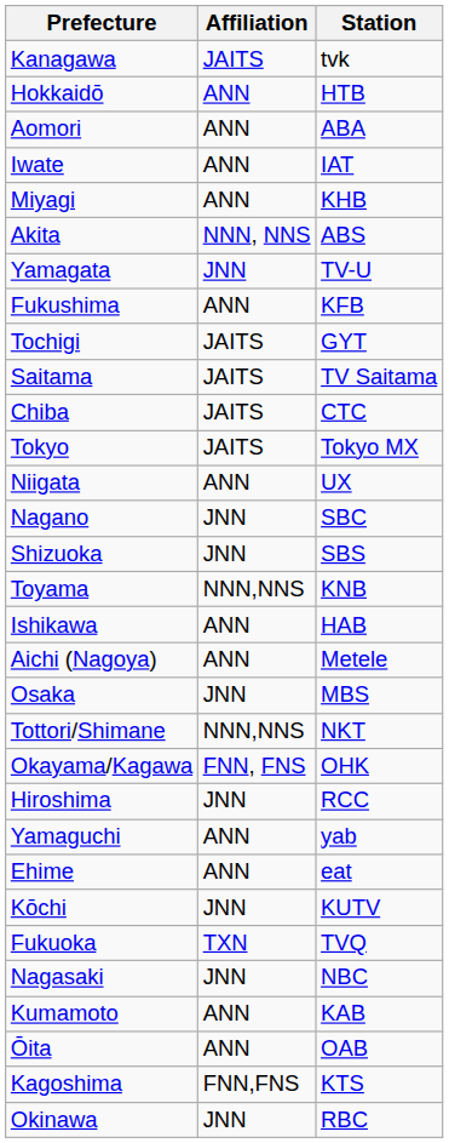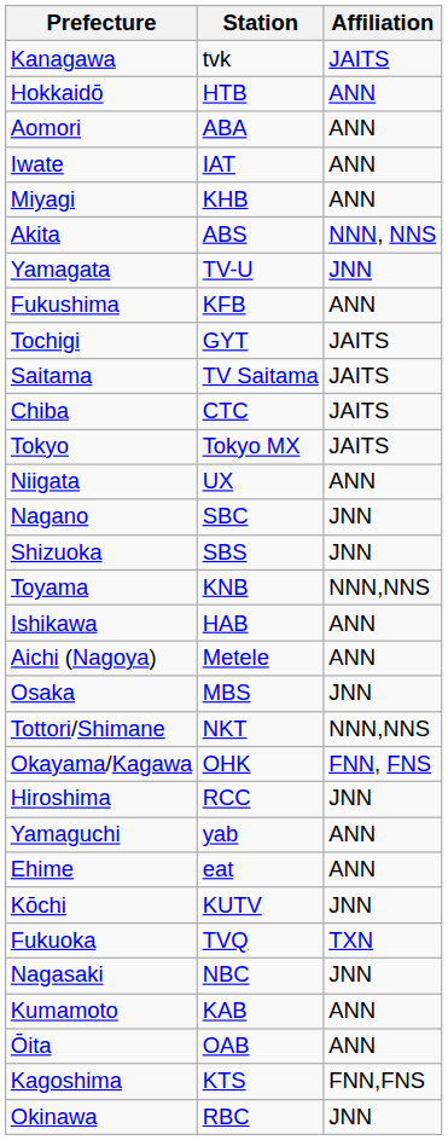 <table class="sortable wikitable">
 <tr>
 <th>Prefecture</th>
+<th>Station</th>
 <th>Affiliation</th>
-<th>Station</th>
 </tr>
 <tr>
 <td><a href='#'>Kanagawa</a></td>
+<td>tvk</td>
 <td><a href='#'>JAITS</a></td>
-<td>tvk</td>
 </tr>
 <tr>
 <td><a href='#'>Hokkaidō</a></td>
+<td><a href='#'>HTB</a></td>
 <td><a href='#'>ANN</a></td>
-<td><a href='#'>HTB</a></td>
 </tr>
 <tr>
 <td><a href='#'>Aomori</a></td>
+<td><a href='#'>ABA</a></td>
 <td>ANN</td>
-<td><a href='#'>ABA</a></td>
 </tr>
 <tr>
 <td><a href='#'>Iwate</a></td>
+<td><a href='#'>IAT</a></td>
 <td>ANN</td>
-<td><a href='#'>IAT</a></td>
 </tr>
 <tr>
 <td><a href='#'>Miyagi</a></td>
+<td><a href='#'>KHB</a></td>
 <td>ANN</td>
-<td><a href='#'>KHB</a></td>
 </tr>
 <tr>
 <td><a href='#'>Akita</a></td>
+<td><a href='#'>ABS</a></td>
 <td><a href='#'>NNN</a>, <a href='#'>NNS</a></td>
-<td><a href='#'>ABS</a></td>
 </tr>
 <tr>
 <td><a href='#'>Yamagata</a></td>
+<td><a href='#'>TV-U</a></td>
 <td><a href='#'>JNN</a></td>
-<td><a href='#'>TV-U</a></td>
 </tr>
 <tr>
 <td><a href='#'>Fukushima</a></td>
+<td><a href='#'>KFB</a></td>
 <td>ANN</td>
-<td><a href='#'>KFB</a></td>
 </tr>
 <tr>
 <td><a href='#'>Tochigi</a></td>
+<td><a href='#'>GYT</a></td>
 <td>JAITS</td>
-<td><a href='#'>GYT</a></td>
 </tr>
 <tr>
 <td><a href='#'>Saitama</a></td>
+<td><a href='#'>TV Saitama</a></td>
 <td>JAITS</td>
-<td><a href='#'>TV Saitama</a></td>
 </tr>
 <tr>
 <td><a href='#'>Chiba</a></td>
+<td><a href='#'>CTC</a></td>
 <td>JAITS</td>
-<td><a href='#'>CTC</a></td>
 </tr>
 <tr>
 <td><a href='#'>Tokyo</a></td>
+<td><a href='#'>Tokyo MX</a></td>
 <td>JAITS</td>
-<td><a href='#'>Tokyo MX</a></td>
 </tr>
 <tr>
 <td><a href='#'>Niigata</a></td>
+<td><a href='#'>UX</a></td>
 <td>ANN</td>
-<td><a href='#'>UX</a></td>
 </tr>
 <tr>
 <td><a href='#'>Nagano</a></td>
+<td><a href='#'>SBC</a></td>
 <td>JNN</td>
-<td><a href='#'>SBC</a></td>
 </tr>
 <tr>
 <td><a href='#'>Shizuoka</a></td>
+<td><a href='#'>SBS</a></td>
 <td>JNN</td>
-<td><a href='#'>SBS</a></td>
 </tr>
 <tr>
 <td><a href='#'>Toyama</a></td>
+<td><a href='#'>KNB</a></td>
 <td>NNN,NNS</td>
-<td><a href='#'>KNB</a></td>
 </tr>
 <tr>
 <td><a href='#'>Ishikawa</a></td>
+<td><a href='#'>HAB</a></td>
 <td>ANN</td>
-<td><a href='#'>HAB</a></td>
 </tr>
 <tr>
 <td><a href='#'>Aichi</a> (<a href='#'>Nagoya</a>)</td>
+<td><a href='#'>Metele</a></td>
 <td>ANN</td>
-<td><a href='#'>Metele</a></td>
 </tr>
 <tr>
 <td><a href='#'>Osaka</a></td>
+<td><a href='#'>MBS</a></td>
 <td>JNN</td>
-<td><a href='#'>MBS</a></td>
 </tr>
 <tr>
 <td><a href='#'>Tottori</a>/<a href='#'>Shimane</a></td>
+<td><a href='#'>NKT</a></td>
 <td>NNN,NNS</td>
-<td><a href='#'>NKT</a></td>
 </tr>
 <tr>
 <td><a href='#'>Okayama</a>/<a href='#'>Kagawa</a></td>
+<td><a href='#'>OHK</a></td>
 <td><a href='#'>FNN</a>, <a href='#'>FNS</a></td>
-<td><a href='#'>OHK</a></td>
 </tr>
 <tr>
 <td><a href='#'>Hiroshima</a></td>
+<td><a href='#'>RCC</a></td>
 <td>JNN</td>
-<td><a href='#'>RCC</a></td>
 </tr>
 <tr>
 <td><a href='#'>Yamaguchi</a></td>
+<td><a href='#'>yab</a></td>
 <td>ANN</td>
-<td><a href='#'>yab</a></td>
 </tr>
 <tr>
 <td><a href='#'>Ehime</a></td>
+<td><a href='#'>eat</a></td>
 <td>ANN</td>
-<td><a href='#'>eat</a></td>
 </tr>
 <tr>
 <td><a href='#'>Kōchi</a></td>
+<td><a href='#'>KUTV</a></td>
 <td>JNN</td>
-<td><a href='#'>KUTV</a></td>
 </tr>
 <tr>
 <td><a href='#'>Fukuoka</a></td>
+<td><a href='#'>TVQ</a></td>
 <td><a href='#'>TXN</a></td>
-<td><a href='#'>TVQ</a></td>
 </tr>
 <tr>
 <td><a href='#'>Nagasaki</a></td>
+<td><a href='#'>NBC</a></td>
 <td>JNN</td>
-<td><a href='#'>NBC</a></td>
 </tr>
 <tr>
 <td><a href='#'>Kumamoto</a></td>
+<td><a href='#'>KAB</a></td>
 <td>ANN</td>
-<td><a href='#'>KAB</a></td>
 </tr>
 <tr>
 <td><a href='#'>Ōita</a></td>
+<td><a href='#'>OAB</a></td>
 <td>ANN</td>
-<td><a href='#'>OAB</a></td>
 </tr>
 <tr>
 <td><a href='#'>Kagoshima</a></td>
+<td><a href='#'>KTS</a></td>
 <td>FNN,FNS</td>
-<td><a href='#'>KTS</a></td>
 </tr>
 <tr>
 <td><a href='#'>Okinawa</a></td>
+<td><a href='#'>RBC</a></td>
 <td>JNN</td>
-<td><a href='#'>RBC</a></td>
 </tr>
 </table>
